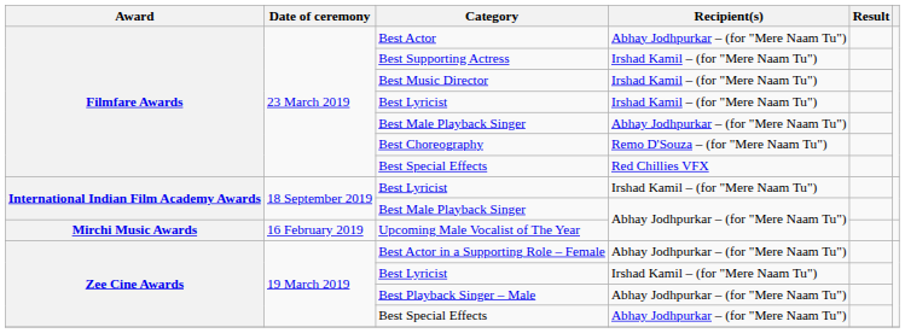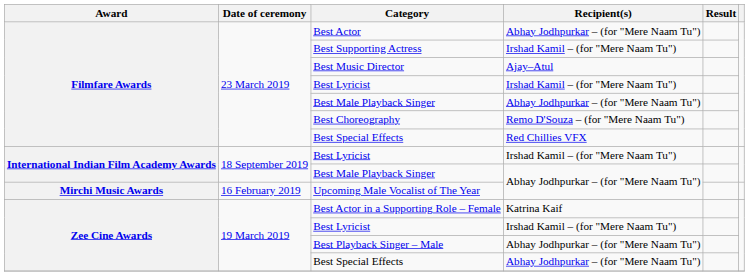 <table class="wikitable plainrowheaders sortable">
 <tr>
 <th scope="col">Award</th>
 <th scope="col">Date of ceremony</th>
 <th scope="col">Category</th>
 <th scope="col">Recipient(s)</th>
 <th scope="col">Result</th>
 <th scope="col" class="unsortable"></th>
 </tr>
 <tr>
 <th scope="row" rowspan="7"><a href='#'>Filmfare Awards</a></th>
 <td rowspan="7"><a href='#'>23 March 2019</a></td>
 <td><a href='#'>Best Actor</a></td>
 <td><a href='#'>Abhay Jodhpurkar</a> – (for "Mere Naam Tu")</td>
 <td></td>
 <td style="text-align:center;" rowspan="7"><br></td>
 </tr>
 <tr>
 <td><a href='#'>Best Supporting Actress</a></td>
 <td><a href='#'>Irshad Kamil</a> – (for "Mere Naam Tu")</td>
 <td></td>
 </tr>
 <tr>
 <td><a href='#'>Best Music Director</a></td>
-<td><a href='#'>Irshad Kamil</a> – (for "Mere Naam Tu")</td>
+<td><a href='#'>Ajay–Atul</a></td>
 <td></td>
 </tr>
 <tr>
 <td><a href='#'>Best Lyricist</a></td>
 <td><a href='#'>Irshad Kamil</a> – (for "Mere Naam Tu")</td>
 <td></td>
 </tr>
 <tr>
 <td><a href='#'>Best Male Playback Singer</a></td>
 <td><a href='#'>Abhay Jodhpurkar</a> – (for "Mere Naam Tu")</td>
 <td></td>
 </tr>
 <tr>
 <td><a href='#'>Best Choreography</a></td>
 <td><a href='#'>Remo D'Souza</a> – (for "Mere Naam Tu")</td>
 <td></td>
 </tr>
 <tr>
 <td><a href='#'>Best Special Effects</a></td>
 <td><a href='#'>Red Chillies VFX</a></td>
 <td></td>
 </tr>
 <tr>
 <th scope="row" rowspan="2"><a href='#'>International Indian Film Academy Awards</a></th>
 <td rowspan="2"><a href='#'>18 September 2019</a></td>
 <td><a href='#'>Best Lyricist</a></td>
 <td>Irshad Kamil – (for "Mere Naam Tu")</td>
 <td></td>
 <td style="text-align:center;" rowspan="2"></td>
 </tr>
 <tr>
 <td><a href='#'>Best Male Playback Singer</a></td>
 <td rowspan="2">Abhay Jodhpurkar – (for "Mere Naam Tu")</td>
 <td></td>
 </tr>
 <tr>
 <th scope="row"><a href='#'>Mirchi Music Awards</a></th>
 <td><a href='#'>16 February 2019</a></td>
 <td><a href='#'>Upcoming Male Vocalist of The Year</a></td>
 <td></td>
 <td style="text-align:center;"></td>
 </tr>
 <tr>
 <th scope="row" rowspan="4"><a href='#'>Zee Cine Awards</a></th>
 <td rowspan="4"><a href='#'>19 March 2019</a></td>
 <td><a href='#'>Best Actor in a Supporting Role – Female</a></td>
-<td>Abhay Jodhpurkar – (for "Mere Naam Tu")</td>
+<td>Katrina Kaif</td>
 <td></td>
 <td style="text-align:center;" rowspan="4"><br></td>
 </tr>
 <tr>
 <td><a href='#'>Best Lyricist</a></td>
 <td>Irshad Kamil – (for "Mere Naam Tu")</td>
 <td></td>
 </tr>
 <tr>
 <td><a href='#'>Best Playback Singer – Male</a></td>
 <td>Abhay Jodhpurkar – (for "Mere Naam Tu")</td>
 <td></td>
 </tr>
 <tr>
 <td>Best Special Effects</td>
 <td><a href='#'>Abhay Jodhpurkar</a> – (for "Mere Naam Tu")</td>
 <td></td>
 </tr>
 <tr>
 </tr>
 </table>
